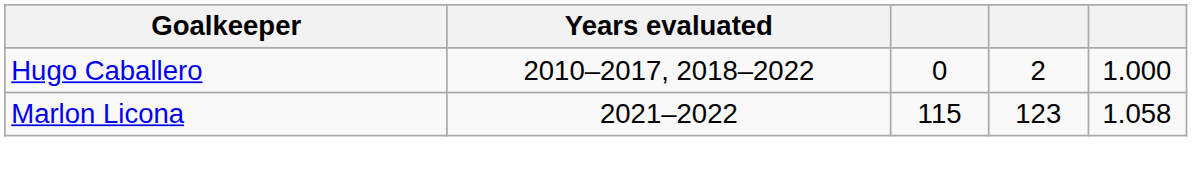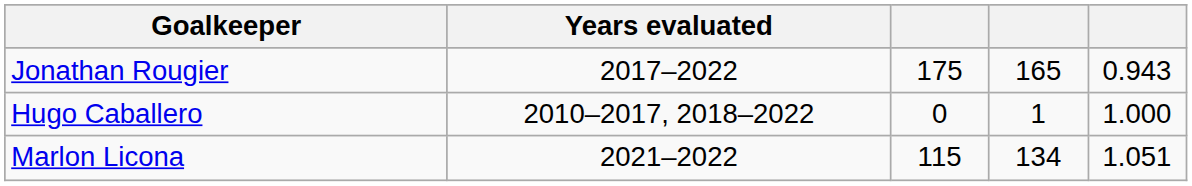 <table class="wikitable">
 <tr>
 <th width="250">Goalkeeper</th>
 <th width="250">Years evaluated</th>
 <th width="50"></th>
 <th width="50"></th>
 <th width="50"></th>
 </tr>
 <tr align=center>
+<td align=left> <a href='#'>Jonathan Rougier</a></td>
+<td>2017–2022</td>
+<td>175</td>
+<td>165</td>
+<td>0.943</td>
+</tr>
+<tr align=center>
 <td align=left> <a href='#'>Hugo Caballero</a></td>
 <td>2010–2017, 2018–2022</td>
 <td>0</td>
-<td>2</td>
+<td>1</td>
 <td>1.000</td>
 </tr>
 <tr align=center>
 <td align=left> <a href='#'>Marlon Licona</a></td>
 <td>2021–2022</td>
 <td>115</td>
-<td>123</td>
-<td>1.058</td>
+<td>134</td>
+<td>1.051</td>
 </tr>
 </table>
